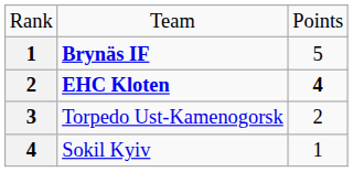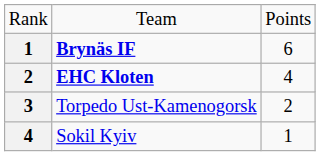 <table class="wikitable" style="text-align: center;">
 <tr>
 <td>Rank</td>
 <td>Team</td>
 <td>Points</td>
 </tr>
 <tr>
 <th>1</th>
 <td style="text-align: left;"> <strong><a href='#'>Brynäs IF</a></strong></td>
-<td>5</td>
+<td>6</td>
 </tr>
 <tr>
 <th>2</th>
 <td style="text-align: left;"> <strong><a href='#'>EHC Kloten</a></strong></td>
-<td><strong>4</strong></td>
+<td>4</td>
 </tr>
 <tr>
 <th>3</th>
 <td style="text-align: left;"> <a href='#'>Torpedo Ust-Kamenogorsk</a></td>
 <td>2</td>
 </tr>
 <tr>
 <th>4</th>
 <td style="text-align: left;"> <a href='#'>Sokil Kyiv</a></td>
 <td>1</td>
 </tr>
 </table>
